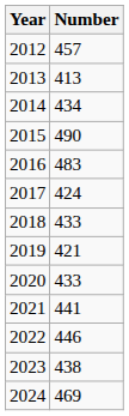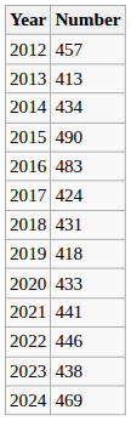 <table class="wikitable sortable">
 <tr>
 <th>Year</th>
 <th>Number</th>
 </tr>
 <tr>
 <td>2012</td>
 <td>457</td>
 </tr>
 <tr>
 <td>2013</td>
 <td>413</td>
 </tr>
 <tr>
 <td>2014</td>
 <td>434</td>
 </tr>
 <tr>
 <td>2015</td>
 <td>490</td>
 </tr>
 <tr>
 <td>2016</td>
 <td>483</td>
 </tr>
 <tr>
 <td>2017</td>
 <td>424</td>
 </tr>
 <tr>
 <td>2018</td>
-<td>433</td>
+<td>431</td>
 </tr>
 <tr>
 <td>2019</td>
-<td>421</td>
+<td>418</td>
 </tr>
 <tr>
 <td>2020</td>
 <td>433</td>
 </tr>
 <tr>
 <td>2021</td>
 <td>441</td>
 </tr>
 <tr>
 <td>2022</td>
 <td>446</td>
 </tr>
 <tr>
 <td>2023</td>
 <td>438</td>
 </tr>
 <tr>
 <td>2024</td>
 <td>469</td>
 </tr>
 </table>
